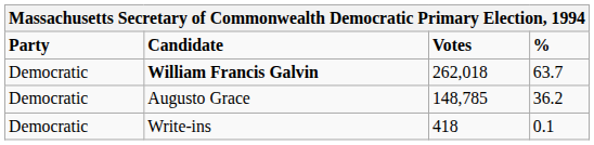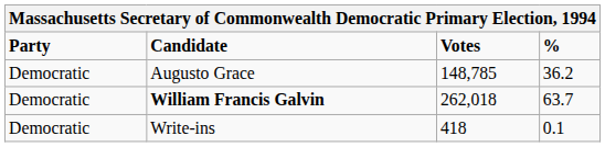 <table class="wikitable">
 <tr>
 <th colspan="4">Massachusetts Secretary of Commonwealth Democratic Primary Election, 1994</th>
 </tr>
 <tr>
 <td><strong>Party</strong></td>
 <td><strong>Candidate</strong></td>
 <td><strong>Votes</strong></td>
 <td><strong>%</strong></td>
 </tr>
 <tr>
 <td>Democratic</td>
+<td>Augusto Grace</td>
+<td>148,785</td>
+<td>36.2</td>
+</tr>
+<tr>
+<td>Democratic</td>
 <td><strong>William Francis Galvin</strong></td>
 <td>262,018</td>
 <td>63.7</td>
-</tr>
-<tr>
-<td>Democratic</td>
-<td>Augusto Grace</td>
-<td>148,785</td>
-<td>36.2</td>
 </tr>
 <tr>
 <td>Democratic</td>
 <td>Write-ins</td>
 <td>418</td>
 <td>0.1</td>
 </tr>
 </table>
